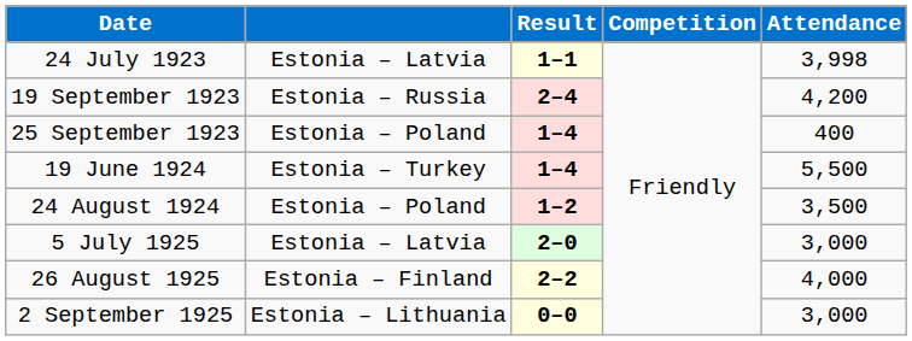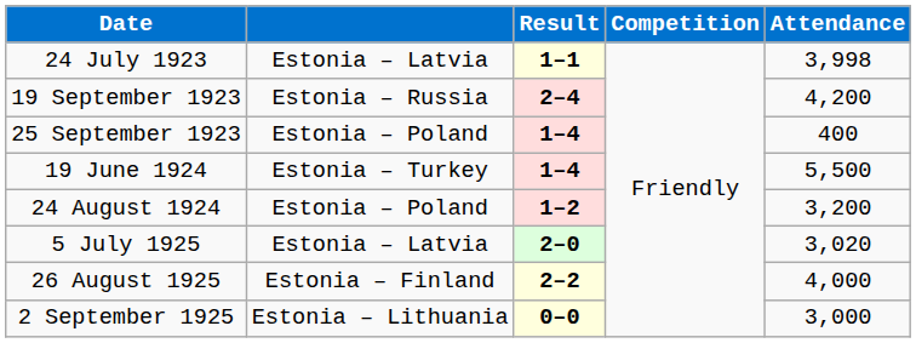 <table class="wikitable" style="text-align:center">
 <tr>
 <th style="background:#0072CE; color:white">Date</th>
 <th style="background:#0072CE; color:white"></th>
 <th style="background:#0072CE; color:white">Result</th>
 <th style="background:#0072CE; color:white">Competition</th>
 <th style="background:#0072CE; color:white">Attendance</th>
 </tr>
 <tr>
 <td>24 July 1923</td>
 <td> Estonia – Latvia </td>
 <td style="background:#ffd"><strong>1–1</strong></td>
 <td rowspan="8">Friendly</td>
 <td>3,998</td>
 </tr>
 <tr>
 <td>19 September 1923</td>
 <td> Estonia – Russia </td>
 <td style="background:#fdd"><strong>2–4</strong></td>
 <td>4,200</td>
 </tr>
 <tr>
 <td>25 September 1923</td>
 <td> Estonia – Poland </td>
 <td style="background:#fdd"><strong>1–4</strong></td>
 <td>400</td>
 </tr>
 <tr>
 <td>19 June 1924</td>
 <td> Estonia – Turkey </td>
 <td style="background:#fdd"><strong>1–4</strong></td>
 <td>5,500</td>
 </tr>
 <tr>
 <td>24 August 1924</td>
 <td> Estonia – Poland </td>
 <td style="background:#fdd"><strong>1–2</strong></td>
-<td>3,500</td>
+<td>3,200</td>
 </tr>
 <tr>
 <td>5 July 1925</td>
 <td> Estonia – Latvia </td>
 <td style="background:#dfd"><strong>2–0</strong></td>
-<td>3,000</td>
+<td>3,020</td>
 </tr>
 <tr>
 <td>26 August 1925</td>
 <td> Estonia – Finland </td>
 <td style="background:#ffd"><strong>2–2</strong></td>
 <td>4,000</td>
 </tr>
 <tr>
 <td>2 September 1925</td>
 <td> Estonia – Lithuania </td>
 <td style="background:#ffd"><strong>0–0</strong></td>
 <td>3,000</td>
 </tr>
 </table>
